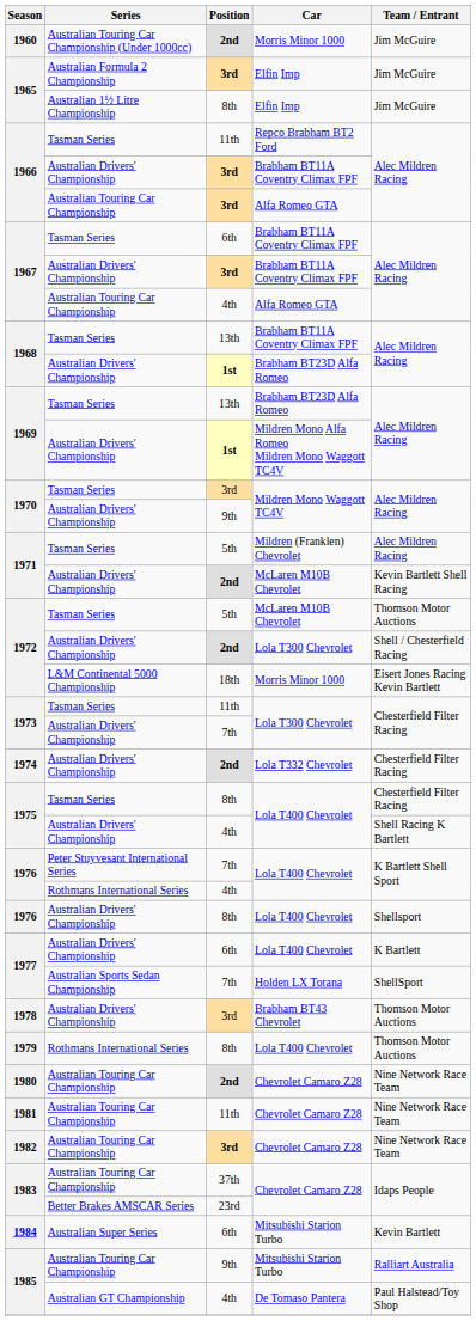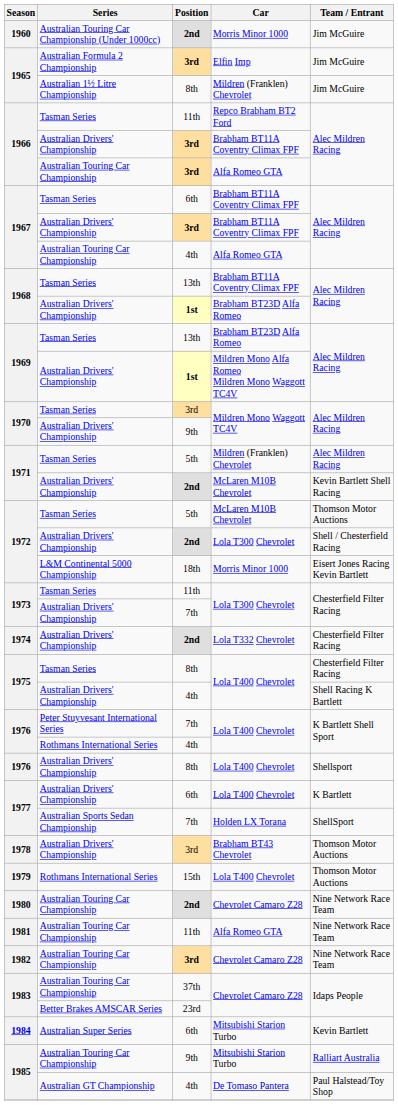 <table class="wikitable" style="font-size: 95%;">
 <tr>
 <th>Season</th>
 <th>Series</th>
 <th>Position</th>
 <th>Car</th>
 <th>Team / Entrant</th>
 </tr>
 <tr>
 <th>1960</th>
 <td><a href='#'>Australian Touring Car Championship (Under 1000cc)</a></td>
 <td align="center" style="background:#dfdfdf;"><strong>2nd</strong></td>
 <td><a href='#'>Morris Minor 1000</a></td>
 <td>Jim McGuire</td>
 </tr>
 <tr>
 <th rowspan=2>1965</th>
 <td><a href='#'>Australian Formula 2 Championship</a></td>
 <td align="center" style="background:#ffdf9f;"><strong>3rd</strong></td>
 <td><a href='#'>Elfin</a> <a href='#'>Imp</a></td>
 <td>Jim McGuire</td>
 </tr>
 <tr>
 <td><a href='#'>Australian 1½ Litre Championship</a></td>
 <td align="center">8th</td>
-<td><a href='#'>Elfin</a> <a href='#'>Imp</a></td>
+<td><a href='#'>Mildren</a> (Franklen) <a href='#'>Chevrolet</a></td>
 <td>Jim McGuire</td>
 </tr>
 <tr>
 <th rowspan=3>1966</th>
 <td><a href='#'>Tasman Series</a></td>
 <td align="center">11th</td>
 <td><a href='#'>Repco Brabham BT2</a> <a href='#'>Ford</a></td>
 <td rowspan=3><a href='#'>Alec Mildren Racing</a></td>
 </tr>
 <tr>
 <td><a href='#'>Australian Drivers' Championship</a></td>
 <td align="center" style="background:#ffdf9f;"><strong>3rd</strong></td>
 <td><a href='#'>Brabham BT11A</a> <a href='#'>Coventry Climax FPF</a></td>
 </tr>
 <tr>
 <td><a href='#'>Australian Touring Car Championship</a></td>
 <td align="center" style="background:#ffdf9f;"><strong>3rd</strong></td>
 <td><a href='#'>Alfa Romeo GTA</a></td>
 </tr>
 <tr>
 <th rowspan=3>1967</th>
 <td><a href='#'>Tasman Series</a></td>
 <td align="center">6th</td>
 <td><a href='#'>Brabham BT11A</a> <a href='#'>Coventry Climax FPF</a></td>
 <td rowspan=3><a href='#'>Alec Mildren Racing</a></td>
 </tr>
 <tr>
 <td><a href='#'>Australian Drivers' Championship</a></td>
 <td align="center" style="background:#ffdf9f;"><strong>3rd</strong></td>
 <td><a href='#'>Brabham BT11A</a> <a href='#'>Coventry Climax FPF</a></td>
 </tr>
 <tr>
 <td><a href='#'>Australian Touring Car Championship</a></td>
 <td align="center">4th</td>
 <td><a href='#'>Alfa Romeo GTA</a></td>
 </tr>
 <tr>
 <th rowspan=2>1968</th>
 <td><a href='#'>Tasman Series</a></td>
 <td align="center">13th</td>
 <td><a href='#'>Brabham BT11A</a> <a href='#'>Coventry Climax FPF</a></td>
 <td rowspan=2><a href='#'>Alec Mildren Racing</a></td>
 </tr>
 <tr>
 <td><a href='#'>Australian Drivers' Championship</a></td>
 <td align="center" style="background:#ffffbf;"><strong>1st</strong></td>
 <td><a href='#'>Brabham BT23D</a> <a href='#'>Alfa Romeo</a></td>
 </tr>
 <tr>
 <th rowspan=2>1969</th>
 <td><a href='#'>Tasman Series</a></td>
 <td align="center">13th</td>
 <td><a href='#'>Brabham BT23D</a> <a href='#'>Alfa Romeo</a></td>
 <td rowspan=2><a href='#'>Alec Mildren Racing</a></td>
 </tr>
 <tr>
 <td><a href='#'>Australian Drivers' Championship</a></td>
 <td align="center" style="background:#ffffbf;"><strong>1st</strong></td>
 <td><a href='#'>Mildren Mono</a> <a href='#'>Alfa Romeo</a><br><a href='#'>Mildren Mono</a> <a href='#'>Waggott TC4V</a></td>
 </tr>
 <tr>
 <th rowspan=2>1970</th>
 <td><a href='#'>Tasman Series</a></td>
 <td align="center" style="background:#ffdf9f;">3rd</td>
 <td rowspan=2><a href='#'>Mildren Mono</a> <a href='#'>Waggott TC4V</a></td>
 <td rowspan=2><a href='#'>Alec Mildren Racing</a></td>
 </tr>
 <tr>
 <td><a href='#'>Australian Drivers' Championship</a></td>
 <td align="center">9th</td>
 </tr>
 <tr>
 <th rowspan=2>1971</th>
 <td><a href='#'>Tasman Series</a></td>
 <td align="center">5th</td>
 <td><a href='#'>Mildren</a> (Franklen) <a href='#'>Chevrolet</a></td>
 <td><a href='#'>Alec Mildren Racing</a></td>
 </tr>
 <tr>
 <td><a href='#'>Australian Drivers' Championship</a></td>
 <td align="center" style="background:#dfdfdf;"><strong>2nd</strong></td>
 <td><a href='#'>McLaren M10B</a> <a href='#'>Chevrolet</a></td>
 <td>Kevin Bartlett Shell Racing</td>
 </tr>
 <tr>
 <th rowspan=3>1972</th>
 <td><a href='#'>Tasman Series</a></td>
 <td align="center">5th</td>
 <td><a href='#'>McLaren M10B</a> <a href='#'>Chevrolet</a></td>
 <td>Thomson Motor Auctions</td>
 </tr>
 <tr>
 <td><a href='#'>Australian Drivers' Championship</a></td>
 <td align="center" style="background:#dfdfdf;"><strong>2nd</strong></td>
 <td><a href='#'>Lola T300</a> <a href='#'>Chevrolet</a></td>
 <td>Shell / Chesterfield Racing</td>
 </tr>
 <tr>
 <td><a href='#'>L&M Continental 5000 Championship</a></td>
 <td align="center">18th</td>
 <td><a href='#'>Morris Minor 1000</a></td>
 <td>Eisert Jones Racing<br>Kevin Bartlett</td>
 </tr>
 <tr>
 <th rowspan=2>1973</th>
 <td><a href='#'>Tasman Series</a></td>
 <td align="center">11th</td>
 <td rowspan=2><a href='#'>Lola T300</a> <a href='#'>Chevrolet</a></td>
 <td rowspan=2>Chesterfield Filter Racing</td>
 </tr>
 <tr>
 <td><a href='#'>Australian Drivers' Championship</a></td>
 <td align="center">7th</td>
 </tr>
 <tr>
 <th>1974</th>
 <td><a href='#'>Australian Drivers' Championship</a></td>
 <td align="center" style="background:#dfdfdf;"><strong>2nd</strong></td>
 <td><a href='#'>Lola T332</a> <a href='#'>Chevrolet</a></td>
 <td>Chesterfield Filter Racing</td>
 </tr>
 <tr>
 <th rowspan=2>1975</th>
 <td><a href='#'>Tasman Series</a></td>
 <td align="center">8th</td>
 <td rowspan=2><a href='#'>Lola T400</a> <a href='#'>Chevrolet</a></td>
 <td>Chesterfield Filter Racing</td>
 </tr>
 <tr>
 <td><a href='#'>Australian Drivers' Championship</a></td>
 <td align="center">4th</td>
 <td>Shell Racing K Bartlett</td>
 </tr>
 <tr>
 <th rowspan=2>1976</th>
 <td><a href='#'>Peter Stuyvesant International Series</a></td>
 <td align="center">7th</td>
 <td rowspan=2><a href='#'>Lola T400</a> <a href='#'>Chevrolet</a></td>
 <td rowspan=2>K Bartlett Shell Sport</td>
 </tr>
 <tr>
 <td><a href='#'>Rothmans International Series</a></td>
 <td align="center">4th</td>
 </tr>
 <tr>
 <th>1976</th>
 <td><a href='#'>Australian Drivers' Championship</a></td>
 <td align="center">8th</td>
 <td><a href='#'>Lola T400</a> <a href='#'>Chevrolet</a></td>
 <td>Shellsport</td>
 </tr>
 <tr>
 <th rowspan=2>1977</th>
 <td><a href='#'>Australian Drivers' Championship</a></td>
 <td align="center">6th</td>
 <td><a href='#'>Lola T400</a> <a href='#'>Chevrolet</a></td>
 <td>K Bartlett</td>
 </tr>
 <tr>
 <td><a href='#'>Australian Sports Sedan Championship</a></td>
 <td align="center">7th</td>
 <td><a href='#'>Holden LX Torana</a></td>
 <td>ShellSport</td>
 </tr>
 <tr>
 <th>1978</th>
 <td><a href='#'>Australian Drivers' Championship</a></td>
 <td align="center" style="background:#ffdf9f;">3rd</td>
 <td><a href='#'>Brabham BT43</a> <a href='#'>Chevrolet</a></td>
 <td>Thomson Motor Auctions</td>
 </tr>
 <tr>
 <th>1979</th>
 <td><a href='#'>Rothmans International Series</a></td>
-<td align="center">8th</td>
+<td align="center">15th</td>
 <td><a href='#'>Lola T400</a> <a href='#'>Chevrolet</a></td>
 <td>Thomson Motor Auctions</td>
 </tr>
 <tr>
 <th>1980</th>
 <td><a href='#'>Australian Touring Car Championship</a></td>
 <td align="center" style="background:#dfdfdf;"><strong>2nd</strong></td>
 <td><a href='#'>Chevrolet Camaro Z28</a></td>
 <td>Nine Network Race Team</td>
 </tr>
 <tr>
 <th>1981</th>
 <td><a href='#'>Australian Touring Car Championship</a></td>
 <td align="center">11th</td>
-<td><a href='#'>Chevrolet Camaro Z28</a></td>
+<td><a href='#'>Alfa Romeo GTA</a></td>
 <td>Nine Network Race Team</td>
 </tr>
 <tr>
 <th>1982</th>
 <td><a href='#'>Australian Touring Car Championship</a></td>
 <td align="center" style="background:#ffdf9f;"><strong>3rd</strong></td>
 <td><a href='#'>Chevrolet Camaro Z28</a></td>
 <td>Nine Network Race Team</td>
 </tr>
 <tr>
 <th rowspan=2>1983</th>
 <td><a href='#'>Australian Touring Car Championship</a></td>
 <td align="center">37th</td>
 <td rowspan=2><a href='#'>Chevrolet Camaro Z28</a></td>
 <td rowspan=2>Idaps People</td>
 </tr>
 <tr>
 <td><a href='#'>Better Brakes AMSCAR Series</a></td>
 <td align="center">23rd</td>
 </tr>
 <tr>
 <th><a href='#'>1984</a></th>
 <td><a href='#'>Australian Super Series</a></td>
 <td align="center">6th</td>
 <td><a href='#'>Mitsubishi Starion</a> Turbo</td>
 <td>Kevin Bartlett</td>
 </tr>
 <tr>
 <th rowspan=2>1985</th>
 <td><a href='#'>Australian Touring Car Championship</a></td>
 <td align="center">9th</td>
 <td><a href='#'>Mitsubishi Starion</a> Turbo</td>
 <td><a href='#'>Ralliart Australia</a></td>
 </tr>
 <tr>
 <td><a href='#'>Australian GT Championship</a></td>
 <td align="center">4th</td>
 <td><a href='#'>De Tomaso Pantera</a></td>
 <td>Paul Halstead/Toy Shop</td>
 </tr>
 <tr>
 </tr>
 </table>
